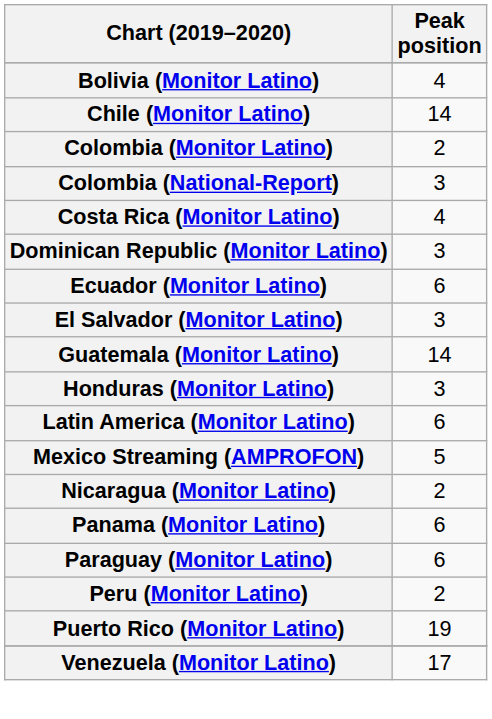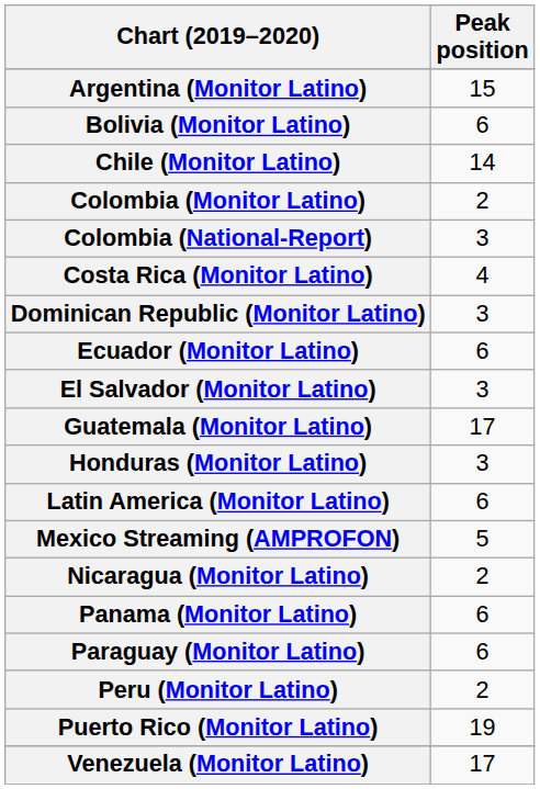 <table class="wikitable sortable plainrowheaders" style="text-align:center">
 <tr>
 <th scope="col">Chart (2019–2020)</th>
 <th scope="col">Peak<br>position</th>
 </tr>
 <tr>
 </tr>
 <tr>
+<th scope="row">Argentina (<a href='#'>Monitor Latino</a>)</th>
+<td>15</td>
+</tr>
+<tr>
 <th scope="row">Bolivia (<a href='#'>Monitor Latino</a>)</th>
-<td>4</td>
+<td>6</td>
 </tr>
 <tr>
 <th scope="row">Chile (<a href='#'>Monitor Latino</a>)</th>
 <td>14</td>
 </tr>
 <tr>
 <th scope="row">Colombia (<a href='#'>Monitor Latino</a>)</th>
 <td>2</td>
 </tr>
 <tr>
 <th scope="row">Colombia (<a href='#'>National-Report</a>)</th>
 <td>3</td>
 </tr>
 <tr>
 <th scope="row">Costa Rica (<a href='#'>Monitor Latino</a>)</th>
 <td>4</td>
 </tr>
 <tr>
 <th scope="row">Dominican Republic (<a href='#'>Monitor Latino</a>)</th>
 <td>3</td>
 </tr>
 <tr>
 <th scope="row">Ecuador (<a href='#'>Monitor Latino</a>)</th>
 <td>6</td>
 </tr>
 <tr>
 <th scope="row">El Salvador (<a href='#'>Monitor Latino</a>)</th>
 <td>3</td>
 </tr>
 <tr>
 <th scope="row">Guatemala (<a href='#'>Monitor Latino</a>)</th>
-<td>14</td>
+<td>17</td>
 </tr>
 <tr>
 <th scope="row">Honduras (<a href='#'>Monitor Latino</a>)</th>
 <td>3</td>
 </tr>
 <tr>
 <th scope="row">Latin America (<a href='#'>Monitor Latino</a>)</th>
 <td>6</td>
 </tr>
 <tr>
 <th scope="row">Mexico Streaming (<a href='#'>AMPROFON</a>)</th>
 <td>5</td>
 </tr>
 <tr>
 <th scope="row">Nicaragua (<a href='#'>Monitor Latino</a>)</th>
 <td>2</td>
 </tr>
 <tr>
 <th scope="row">Panama (<a href='#'>Monitor Latino</a>)</th>
 <td>6</td>
 </tr>
 <tr>
 <th scope="row">Paraguay (<a href='#'>Monitor Latino</a>)</th>
 <td>6</td>
 </tr>
 <tr>
 <th scope="row">Peru (<a href='#'>Monitor Latino</a>)</th>
 <td>2</td>
 </tr>
 <tr>
 <th scope="row">Puerto Rico (<a href='#'>Monitor Latino</a>)</th>
 <td>19</td>
 </tr>
 <tr>
 </tr>
 <tr>
 </tr>
 <tr>
 </tr>
 <tr>
 </tr>
 <tr>
 </tr>
 <tr>
 </tr>
 <tr>
 </tr>
 <tr>
 <th scope="row">Venezuela (<a href='#'>Monitor Latino</a>)</th>
 <td>17</td>
 </tr>
 </table>
